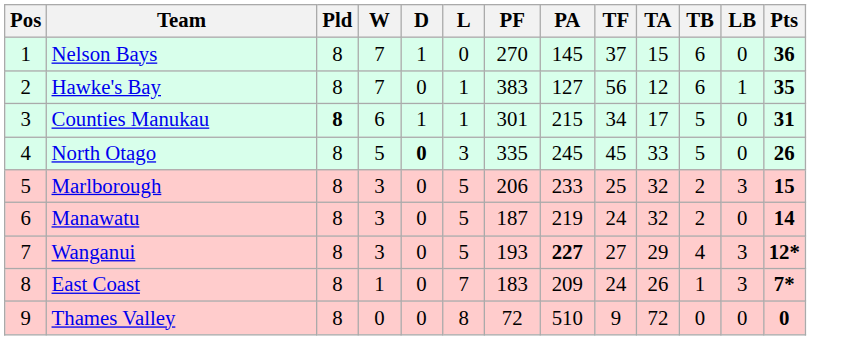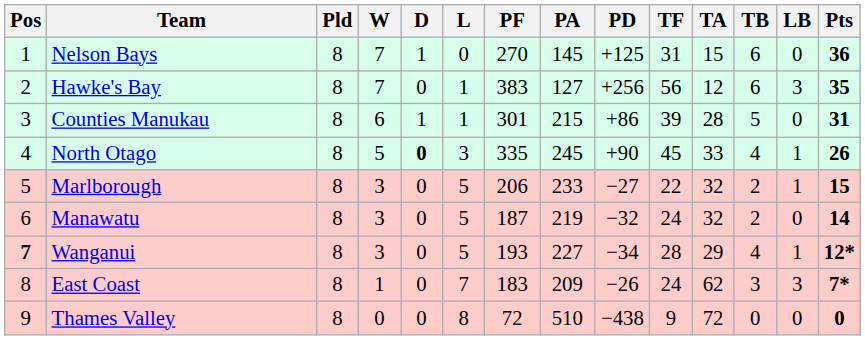 <table class="wikitable" style="text-align:center">
 <tr>
 <th style="width:25px">Pos</th>
 <th style="width:200px">Team</th>
 <th style="width:25px">Pld</th>
 <th style="width:25px">W</th>
 <th style="width:25px">D</th>
 <th style="width:25px">L</th>
 <th style="width:35px">PF</th>
 <th style="width:35px">PA</th>
+<th style="width:35px">PD</th>
 <th style="width:25px">TF</th>
 <th style="width:25px">TA</th>
 <th style="width:25px">TB</th>
 <th style="width:25px">LB</th>
 <th style="width:25px">Pts</th>
 </tr>
 <tr style="background:#d8ffeb">
 <td>1</td>
 <td style="text-align:left"><a href='#'>Nelson Bays</a></td>
 <td>8</td>
 <td>7</td>
 <td>1</td>
 <td>0</td>
 <td>270</td>
 <td>145</td>
-<td>37</td>
+<td>+125</td>
+<td>31</td>
 <td>15</td>
 <td>6</td>
 <td>0</td>
 <td><strong>36</strong></td>
 </tr>
 <tr style="background:#d8ffeb">
 <td>2</td>
 <td style="text-align:left"><a href='#'>Hawke's Bay</a></td>
 <td>8</td>
 <td>7</td>
 <td>0</td>
 <td>1</td>
 <td>383</td>
 <td>127</td>
+<td>+256</td>
 <td>56</td>
 <td>12</td>
 <td>6</td>
-<td>1</td>
+<td>3</td>
 <td><strong>35</strong></td>
 </tr>
 <tr style="background:#d8ffeb">
 <td>3</td>
 <td style="text-align:left"><a href='#'>Counties Manukau</a></td>
-<td><strong>8</strong></td>
+<td>8</td>
 <td>6</td>
 <td>1</td>
 <td>1</td>
 <td>301</td>
 <td>215</td>
-<td>34</td>
-<td>17</td>
+<td>+86</td>
+<td>39</td>
+<td>28</td>
 <td>5</td>
 <td>0</td>
 <td><strong>31</strong></td>
 </tr>
 <tr style="background:#d8ffeb">
 <td>4</td>
 <td style="text-align:left"><a href='#'>North Otago</a></td>
 <td>8</td>
 <td>5</td>
 <td><strong>0</strong></td>
 <td>3</td>
 <td>335</td>
 <td>245</td>
+<td>+90</td>
 <td>45</td>
 <td>33</td>
-<td>5</td>
-<td>0</td>
+<td>4</td>
+<td>1</td>
 <td><strong>26</strong></td>
 </tr>
 <tr style="background:#ffcccc">
 <td>5</td>
 <td style="text-align:left"><a href='#'>Marlborough</a></td>
 <td>8</td>
 <td>3</td>
 <td>0</td>
 <td>5</td>
 <td>206</td>
 <td>233</td>
-<td>25</td>
+<td>−27</td>
+<td>22</td>
 <td>32</td>
 <td>2</td>
-<td>3</td>
+<td>1</td>
 <td><strong>15</strong></td>
 </tr>
 <tr style="background:#ffcccc">
 <td>6</td>
 <td style="text-align:left"><a href='#'>Manawatu</a></td>
 <td>8</td>
 <td>3</td>
 <td>0</td>
 <td>5</td>
 <td>187</td>
 <td>219</td>
+<td>−32</td>
 <td>24</td>
 <td>32</td>
 <td>2</td>
 <td>0</td>
 <td><strong>14</strong></td>
 </tr>
 <tr style="background:#ffcccc">
-<td>7</td>
+<td><strong>7</strong></td>
 <td style="text-align:left"><a href='#'>Wanganui</a></td>
 <td>8</td>
 <td>3</td>
 <td>0</td>
 <td>5</td>
 <td>193</td>
-<td><strong>227</strong></td>
-<td>27</td>
+<td>227</td>
+<td>−34</td>
+<td>28</td>
 <td>29</td>
 <td>4</td>
-<td>3</td>
+<td>1</td>
 <td><strong>12*</strong></td>
 </tr>
 <tr style="background:#ffcccc">
 <td>8</td>
 <td style="text-align:left"><a href='#'>East Coast</a></td>
 <td>8</td>
 <td>1</td>
 <td>0</td>
 <td>7</td>
 <td>183</td>
 <td>209</td>
+<td>−26</td>
 <td>24</td>
-<td>26</td>
-<td>1</td>
+<td>62</td>
+<td>3</td>
 <td>3</td>
 <td><strong>7*</strong></td>
 </tr>
 <tr style="background:#ffcccc">
 <td>9</td>
 <td style="text-align:left"><a href='#'>Thames Valley</a></td>
 <td>8</td>
 <td>0</td>
 <td>0</td>
 <td>8</td>
 <td>72</td>
 <td>510</td>
+<td>−438</td>
 <td>9</td>
 <td>72</td>
 <td>0</td>
 <td>0</td>
 <td><strong>0</strong></td>
 </tr>
 </table>
